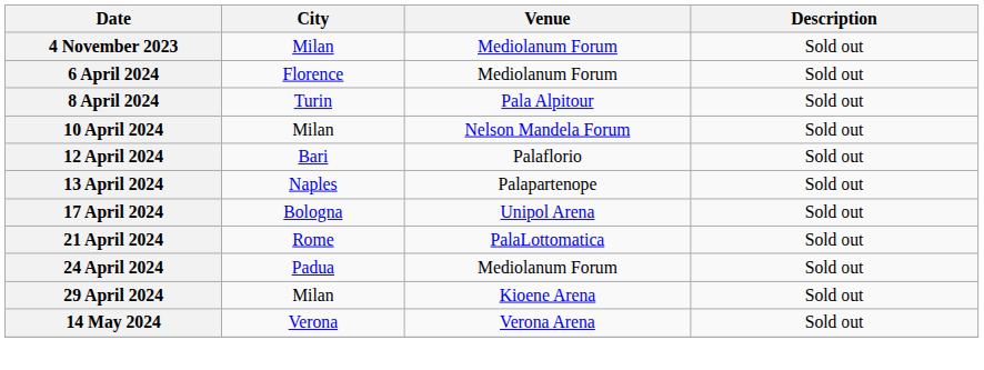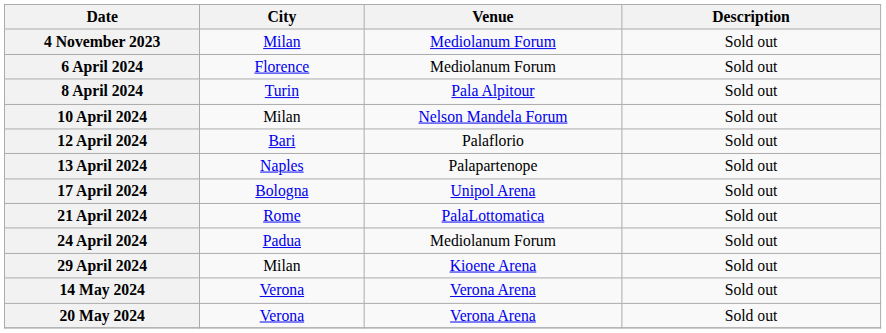 <table class="wikitable plainrowheaders" style="text-align:center;">
 <tr>
 <th scope="col" style="width:12em;">Date</th>
 <th scope="col" style="width:10em;">City</th>
 <th scope="col" style="width:16em;">Venue</th>
 <th scope="col" style="width:16em;">Description</th>
 </tr>
 <tr>
 <th scope="row" style="text-align:center;">4 November 2023</th>
 <td><a href='#'>Milan</a></td>
 <td><a href='#'>Mediolanum Forum</a></td>
 <td>Sold out</td>
 </tr>
 <tr>
 <th scope="row" style="text-align:center;">6 April 2024</th>
 <td><a href='#'>Florence</a></td>
 <td>Mediolanum Forum</td>
 <td>Sold out</td>
 </tr>
 <tr>
 <th scope="row" style="text-align:center;">8 April 2024</th>
 <td><a href='#'>Turin</a></td>
 <td><a href='#'>Pala Alpitour</a></td>
 <td>Sold out</td>
 </tr>
 <tr>
 <th scope="row" style="text-align:center;">10 April 2024</th>
 <td>Milan</td>
 <td><a href='#'>Nelson Mandela Forum</a></td>
 <td>Sold out</td>
 </tr>
 <tr>
 <th scope="row" style="text-align:center;">12 April 2024</th>
 <td><a href='#'>Bari</a></td>
 <td>Palaflorio</td>
 <td>Sold out</td>
 </tr>
 <tr>
 <th scope="row" style="text-align:center;">13 April 2024</th>
 <td><a href='#'>Naples</a></td>
 <td>Palapartenope</td>
 <td>Sold out</td>
 </tr>
 <tr>
 <th scope="row" style="text-align:center;">17 April 2024</th>
 <td><a href='#'>Bologna</a></td>
 <td><a href='#'>Unipol Arena</a></td>
 <td>Sold out</td>
 </tr>
 <tr>
 <th scope="row" style="text-align:center;">21 April 2024</th>
 <td><a href='#'>Rome</a></td>
 <td><a href='#'>PalaLottomatica</a></td>
 <td>Sold out</td>
 </tr>
 <tr>
 <th scope="row" style="text-align:center;">24 April 2024</th>
 <td><a href='#'>Padua</a></td>
 <td>Mediolanum Forum</td>
 <td>Sold out</td>
 </tr>
 <tr>
 <th scope="row" style="text-align:center;">29 April 2024</th>
 <td>Milan</td>
 <td><a href='#'>Kioene Arena</a></td>
 <td>Sold out</td>
 </tr>
 <tr>
 <th scope="row" style="text-align:center;">14 May 2024</th>
 <td><a href='#'>Verona</a></td>
 <td><a href='#'>Verona Arena</a></td>
 <td>Sold out</td>
 </tr>
 <tr>
+<th scope="row" style="text-align:center;">20 May 2024</th>
+<td><a href='#'>Verona</a></td>
+<td><a href='#'>Verona Arena</a></td>
+<td>Sold out</td>
+</tr>
+<tr>
 </tr>
 </table>
